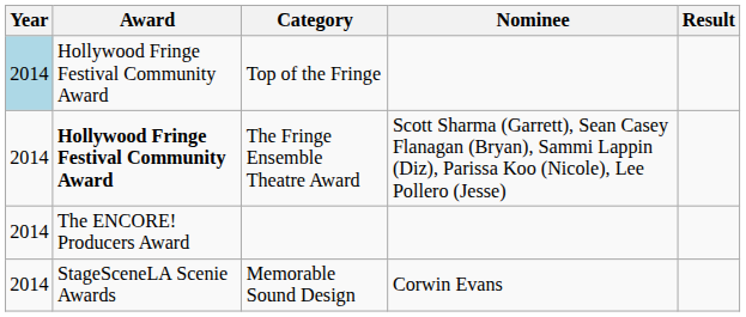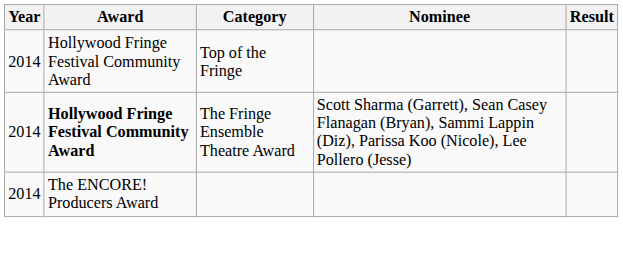 <table class="wikitable">
 <tr>
 <th>Year</th>
 <th>Award</th>
 <th>Category</th>
 <th>Nominee</th>
 <th>Result</th>
 </tr>
 <tr>
-<td style="background: lightblue;">2014</td>
+<td>2014</td>
 <td>Hollywood Fringe Festival Community Award</td>
 <td>Top of the Fringe</td>
 <td></td>
 <td></td>
 </tr>
 <tr>
 <td>2014</td>
 <td><strong>Hollywood Fringe Festival Community Award</strong></td>
 <td>The Fringe Ensemble Theatre Award</td>
 <td>Scott Sharma (Garrett), Sean Casey Flanagan (Bryan), Sammi Lappin (Diz), Parissa Koo (Nicole), Lee Pollero (Jesse)</td>
 <td></td>
 </tr>
 <tr>
 <td>2014</td>
 <td>The ENCORE! Producers Award</td>
 <td></td>
 <td></td>
 <td></td>
 </tr>
-<tr>
-<td>2014</td>
-<td>StageSceneLA Scenie Awards</td>
-<td>Memorable Sound Design</td>
-<td>Corwin Evans</td>
-<td></td>
-</tr>
 </table>
